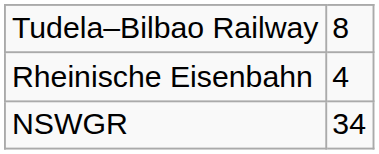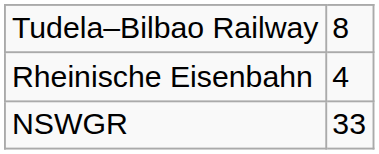 <table class="wikitable">
 <tr>
 <td>Tudela–Bilbao Railway</td>
 <td>8</td>
 </tr>
 <tr>
 <td>Rheinische Eisenbahn</td>
 <td>4</td>
 </tr>
 <tr>
 <td>NSWGR</td>
-<td>34</td>
+<td>33</td>
 </tr>
 </table>
